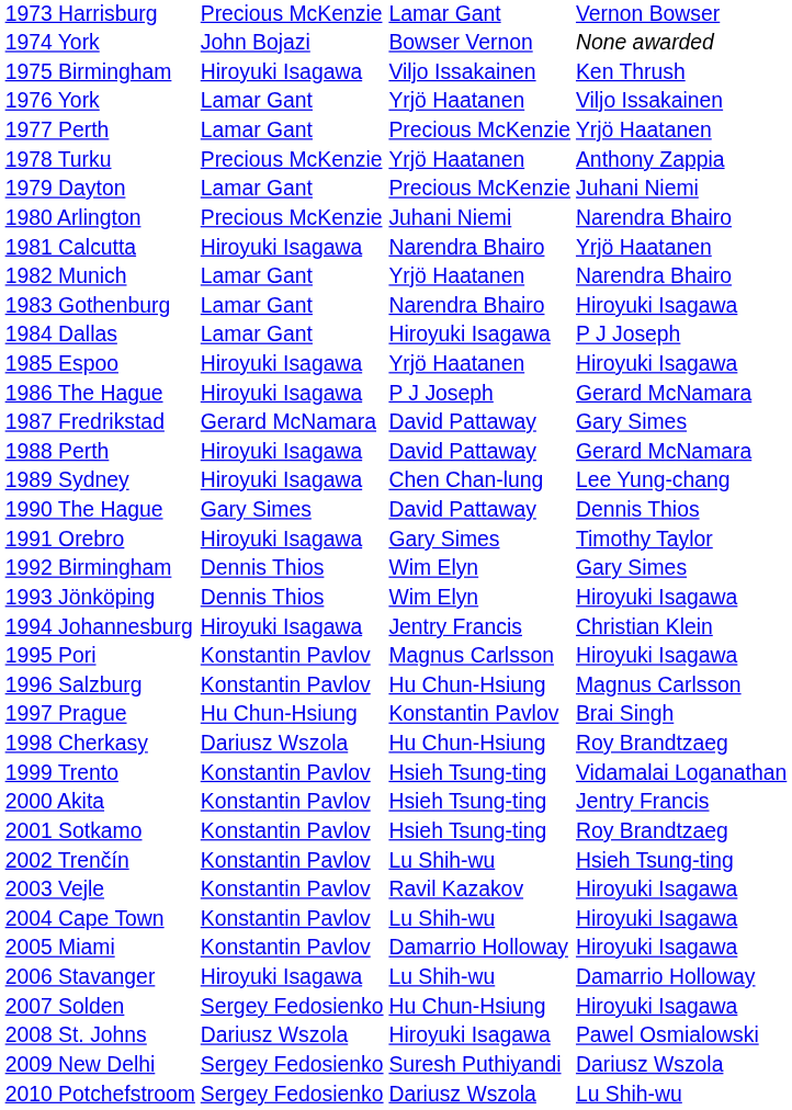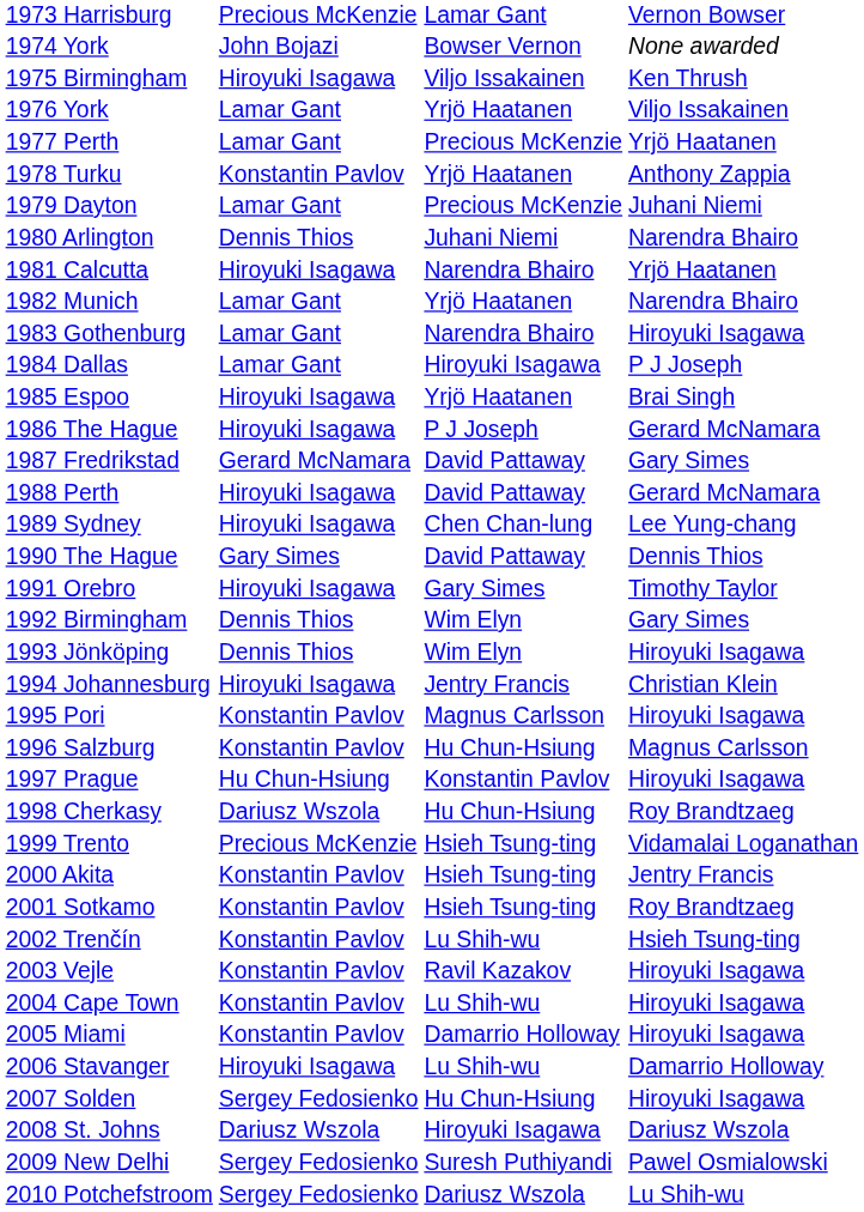 <table>
 <tr>
 <td><a href='#'>1973 Harrisburg</a></td>
 <td> <a href='#'>Precious McKenzie</a></td>
 <td> <a href='#'>Lamar Gant</a></td>
 <td> <a href='#'>Vernon Bowser</a></td>
 </tr>
 <tr>
 <td><a href='#'>1974 York</a></td>
 <td> <a href='#'>John Bojazi</a></td>
 <td> <a href='#'>Bowser Vernon</a></td>
 <td colspan=1><em>None awarded</em></td>
 </tr>
 <tr>
 <td><a href='#'>1975 Birmingham</a></td>
 <td> <a href='#'>Hiroyuki Isagawa</a></td>
 <td> <a href='#'>Viljo Issakainen</a></td>
 <td> <a href='#'>Ken Thrush</a></td>
 </tr>
 <tr>
 <td><a href='#'>1976 York</a></td>
 <td> <a href='#'>Lamar Gant</a></td>
 <td> <a href='#'>Yrjö Haatanen</a></td>
 <td> <a href='#'>Viljo Issakainen</a></td>
 </tr>
 <tr>
 <td><a href='#'>1977 Perth</a></td>
 <td> <a href='#'>Lamar Gant</a></td>
 <td> <a href='#'>Precious McKenzie</a></td>
 <td> <a href='#'>Yrjö Haatanen</a></td>
 </tr>
 <tr>
 <td><a href='#'>1978 Turku</a></td>
-<td> <a href='#'>Precious McKenzie</a></td>
+<td> <a href='#'>Konstantin Pavlov</a></td>
 <td> <a href='#'>Yrjö Haatanen</a></td>
 <td> <a href='#'>Anthony Zappia</a></td>
 </tr>
 <tr>
 <td><a href='#'>1979 Dayton</a></td>
 <td> <a href='#'>Lamar Gant</a></td>
 <td> <a href='#'>Precious McKenzie</a></td>
 <td> <a href='#'>Juhani Niemi</a></td>
 </tr>
 <tr>
 <td><a href='#'>1980 Arlington</a></td>
-<td> <a href='#'>Precious McKenzie</a></td>
+<td> <a href='#'>Dennis Thios</a></td>
 <td> <a href='#'>Juhani Niemi</a></td>
 <td> <a href='#'>Narendra Bhairo</a></td>
 </tr>
 <tr>
 <td><a href='#'>1981 Calcutta</a></td>
 <td> <a href='#'>Hiroyuki Isagawa</a></td>
 <td> <a href='#'>Narendra Bhairo</a></td>
 <td> <a href='#'>Yrjö Haatanen</a></td>
 </tr>
 <tr>
 <td><a href='#'>1982 Munich</a></td>
 <td> <a href='#'>Lamar Gant</a></td>
 <td> <a href='#'>Yrjö Haatanen</a></td>
 <td> <a href='#'>Narendra Bhairo</a></td>
 </tr>
 <tr>
 <td><a href='#'>1983 Gothenburg</a></td>
 <td> <a href='#'>Lamar Gant</a></td>
 <td> <a href='#'>Narendra Bhairo</a></td>
 <td> <a href='#'>Hiroyuki Isagawa</a></td>
 </tr>
 <tr>
 <td><a href='#'>1984 Dallas</a></td>
 <td> <a href='#'>Lamar Gant</a></td>
 <td> <a href='#'>Hiroyuki Isagawa</a></td>
 <td> <a href='#'>P J Joseph</a></td>
 </tr>
 <tr>
 <td><a href='#'>1985 Espoo</a></td>
 <td> <a href='#'>Hiroyuki Isagawa</a></td>
 <td> <a href='#'>Yrjö Haatanen</a></td>
-<td> <a href='#'>Hiroyuki Isagawa</a></td>
+<td> <a href='#'>Brai Singh</a></td>
 </tr>
 <tr>
 <td><a href='#'>1986 The Hague</a></td>
 <td> <a href='#'>Hiroyuki Isagawa</a></td>
 <td> <a href='#'>P J Joseph</a></td>
 <td> <a href='#'>Gerard McNamara</a></td>
 </tr>
 <tr>
 <td><a href='#'>1987 Fredrikstad</a></td>
 <td> <a href='#'>Gerard McNamara</a></td>
 <td> <a href='#'>David Pattaway</a></td>
 <td> <a href='#'>Gary Simes</a></td>
 </tr>
 <tr>
 <td><a href='#'>1988 Perth</a></td>
 <td> <a href='#'>Hiroyuki Isagawa</a></td>
 <td> <a href='#'>David Pattaway</a></td>
 <td> <a href='#'>Gerard McNamara</a></td>
 </tr>
 <tr>
 <td><a href='#'>1989 Sydney</a></td>
 <td> <a href='#'>Hiroyuki Isagawa</a></td>
 <td> <a href='#'>Chen Chan-lung</a></td>
 <td> <a href='#'>Lee Yung-chang</a></td>
 </tr>
 <tr>
 <td><a href='#'>1990 The Hague</a></td>
 <td> <a href='#'>Gary Simes</a></td>
 <td> <a href='#'>David Pattaway</a></td>
 <td> <a href='#'>Dennis Thios</a></td>
 </tr>
 <tr>
 <td><a href='#'>1991 Orebro</a></td>
 <td> <a href='#'>Hiroyuki Isagawa</a></td>
 <td> <a href='#'>Gary Simes</a></td>
 <td> <a href='#'>Timothy Taylor</a></td>
 </tr>
 <tr>
 <td><a href='#'>1992 Birmingham</a></td>
 <td> <a href='#'>Dennis Thios</a></td>
 <td> <a href='#'>Wim Elyn</a></td>
 <td> <a href='#'>Gary Simes</a></td>
 </tr>
 <tr>
 <td><a href='#'>1993 Jönköping</a></td>
 <td> <a href='#'>Dennis Thios</a></td>
 <td> <a href='#'>Wim Elyn</a></td>
 <td> <a href='#'>Hiroyuki Isagawa</a></td>
 </tr>
 <tr>
 <td><a href='#'>1994 Johannesburg</a></td>
 <td> <a href='#'>Hiroyuki Isagawa</a></td>
 <td> <a href='#'>Jentry Francis</a></td>
 <td> <a href='#'>Christian Klein</a></td>
 </tr>
 <tr>
 <td><a href='#'>1995 Pori</a></td>
 <td> <a href='#'>Konstantin Pavlov</a></td>
 <td> <a href='#'>Magnus Carlsson</a></td>
 <td> <a href='#'>Hiroyuki Isagawa</a></td>
 </tr>
 <tr>
 <td><a href='#'>1996 Salzburg</a></td>
 <td> <a href='#'>Konstantin Pavlov</a></td>
 <td> <a href='#'>Hu Chun-Hsiung</a></td>
 <td> <a href='#'>Magnus Carlsson</a></td>
 </tr>
 <tr>
 <td><a href='#'>1997 Prague</a></td>
 <td> <a href='#'>Hu Chun-Hsiung</a></td>
 <td> <a href='#'>Konstantin Pavlov</a></td>
-<td> <a href='#'>Brai Singh</a></td>
+<td> <a href='#'>Hiroyuki Isagawa</a></td>
 </tr>
 <tr>
 <td><a href='#'>1998 Cherkasy</a></td>
 <td> <a href='#'>Dariusz Wszola</a></td>
 <td> <a href='#'>Hu Chun-Hsiung</a></td>
 <td> <a href='#'>Roy Brandtzaeg</a></td>
 </tr>
 <tr>
 <td><a href='#'>1999 Trento</a></td>
-<td> <a href='#'>Konstantin Pavlov</a></td>
+<td> <a href='#'>Precious McKenzie</a></td>
 <td> <a href='#'>Hsieh Tsung-ting</a></td>
 <td> <a href='#'>Vidamalai Loganathan</a></td>
 </tr>
 <tr>
 <td><a href='#'>2000 Akita</a></td>
 <td> <a href='#'>Konstantin Pavlov</a></td>
 <td> <a href='#'>Hsieh Tsung-ting</a></td>
 <td> <a href='#'>Jentry Francis</a></td>
 </tr>
 <tr>
 <td><a href='#'>2001 Sotkamo</a></td>
 <td> <a href='#'>Konstantin Pavlov</a></td>
 <td> <a href='#'>Hsieh Tsung-ting</a></td>
 <td> <a href='#'>Roy Brandtzaeg</a></td>
 </tr>
 <tr>
 <td><a href='#'>2002 Trenčín</a></td>
 <td> <a href='#'>Konstantin Pavlov</a></td>
 <td> <a href='#'>Lu Shih-wu</a></td>
 <td> <a href='#'>Hsieh Tsung-ting</a></td>
 </tr>
 <tr>
 <td><a href='#'>2003 Vejle</a></td>
 <td> <a href='#'>Konstantin Pavlov</a></td>
 <td> <a href='#'>Ravil Kazakov</a></td>
 <td> <a href='#'>Hiroyuki Isagawa</a></td>
 </tr>
 <tr>
 <td><a href='#'>2004 Cape Town</a></td>
 <td> <a href='#'>Konstantin Pavlov</a></td>
 <td> <a href='#'>Lu Shih-wu</a></td>
 <td> <a href='#'>Hiroyuki Isagawa</a></td>
 </tr>
 <tr>
 <td><a href='#'>2005 Miami</a></td>
 <td> <a href='#'>Konstantin Pavlov</a></td>
 <td> <a href='#'>Damarrio Holloway</a></td>
 <td> <a href='#'>Hiroyuki Isagawa</a></td>
 </tr>
 <tr>
 <td><a href='#'>2006 Stavanger</a></td>
 <td> <a href='#'>Hiroyuki Isagawa</a></td>
 <td> <a href='#'>Lu Shih-wu</a></td>
 <td> <a href='#'>Damarrio Holloway</a></td>
 </tr>
 <tr>
 <td><a href='#'>2007 Solden</a></td>
 <td> <a href='#'>Sergey Fedosienko</a></td>
 <td> <a href='#'>Hu Chun-Hsiung</a></td>
 <td> <a href='#'>Hiroyuki Isagawa</a></td>
 </tr>
 <tr>
 <td><a href='#'>2008 St. Johns</a></td>
 <td> <a href='#'>Dariusz Wszola</a></td>
 <td> <a href='#'>Hiroyuki Isagawa</a></td>
-<td> <a href='#'>Pawel Osmialowski</a></td>
+<td> <a href='#'>Dariusz Wszola</a></td>
 </tr>
 <tr>
 <td><a href='#'>2009 New Delhi</a></td>
 <td> <a href='#'>Sergey Fedosienko</a></td>
 <td> <a href='#'>Suresh Puthiyandi</a></td>
-<td> <a href='#'>Dariusz Wszola</a></td>
+<td> <a href='#'>Pawel Osmialowski</a></td>
 </tr>
 <tr>
 <td><a href='#'>2010 Potchefstroom</a></td>
 <td> <a href='#'>Sergey Fedosienko</a></td>
 <td> <a href='#'>Dariusz Wszola</a></td>
 <td> <a href='#'>Lu Shih-wu</a></td>
 </tr>
 </table>
